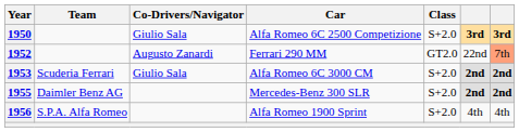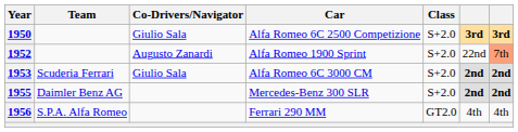 <table class="wikitable" style="text-align:center; font-size:90%">
 <tr>
 <th>Year</th>
 <th>Team</th>
 <th>Co-Drivers/Navigator</th>
 <th>Car</th>
 <th>Class</th>
 <th></th>
 <th></th>
 </tr>
 <tr>
 <th><a href='#'>1950</a></th>
 <td align="left"></td>
 <td align="left"> <a href='#'>Giulio Sala</a></td>
 <td align="left"><a href='#'>Alfa Romeo 6C 2500 Competizione</a></td>
 <td>S+2.0</td>
 <td style="background:#ffdf9f;"><strong>3rd</strong></td>
 <td style="background:#ffdf9f;"><strong>3rd</strong></td>
 </tr>
 <tr>
 <th><a href='#'>1952</a></th>
 <td align="left"></td>
 <td align="left"> <a href='#'>Augusto Zanardi</a></td>
-<td align="left"><a href='#'>Ferrari 290 MM</a></td>
-<td>GT2.0</td>
+<td align="left"><a href='#'>Alfa Romeo 1900 Sprint</a></td>
+<td>S+2.0</td>
 <td>22nd</td>
 <td style="background: lightsalmon;">7th</td>
 </tr>
 <tr>
 <th><a href='#'>1953</a></th>
 <td align="left"> <a href='#'>Scuderia Ferrari</a></td>
 <td align="left"> <a href='#'>Giulio Sala</a></td>
 <td align="left"><a href='#'>Alfa Romeo 6C 3000 CM</a></td>
 <td>S+2.0</td>
 <td style="background:#dfdfdf;"><strong>2nd</strong></td>
 <td style="background:#dfdfdf;"><strong>2nd</strong></td>
 </tr>
 <tr>
 <th><a href='#'>1955</a></th>
 <td align="left"> <a href='#'>Daimler Benz AG</a></td>
 <td align="left"></td>
 <td align="left"><a href='#'>Mercedes-Benz 300 SLR</a></td>
 <td>S+2.0</td>
 <td style="background:#dfdfdf;"><strong>2nd</strong></td>
 <td style="background:#dfdfdf;"><strong>2nd</strong></td>
 </tr>
 <tr>
 <th><a href='#'>1956</a></th>
 <td align="left"> <a href='#'>S.P.A. Alfa Romeo</a></td>
 <td align="left"></td>
-<td align="left"><a href='#'>Alfa Romeo 1900 Sprint</a></td>
-<td>S+2.0</td>
+<td align="left"><a href='#'>Ferrari 290 MM</a></td>
+<td>GT2.0</td>
 <td>4th</td>
 <td>4th</td>
 </tr>
 <tr>
 <th colspan="8"></th>
 </tr>
 </table>
